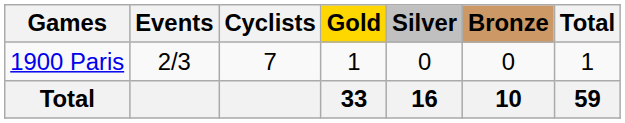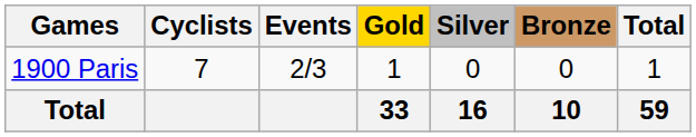 <table class="wikitable sortable" style="text-align:center">
 <tr>
 <th>Games</th>
+<th>Cyclists</th>
 <th>Events</th>
-<th>Cyclists</th>
 <th style="background-color:gold;">Gold</th>
 <th style="background-color:silver;">Silver</th>
 <th style="background-color:#c96;">Bronze</th>
 <th>Total</th>
 </tr>
 <tr>
 <td align=left><a href='#'>1900 Paris</a></td>
+<td>7</td>
 <td>2/3</td>
-<td>7</td>
 <td>1</td>
 <td>0</td>
 <td>0</td>
 <td>1</td>
 </tr>
 <tr>
 <th>Total</th>
 <th></th>
 <th></th>
 <th>33</th>
 <th>16</th>
 <th>10</th>
 <th>59</th>
 </tr>
 </table>
